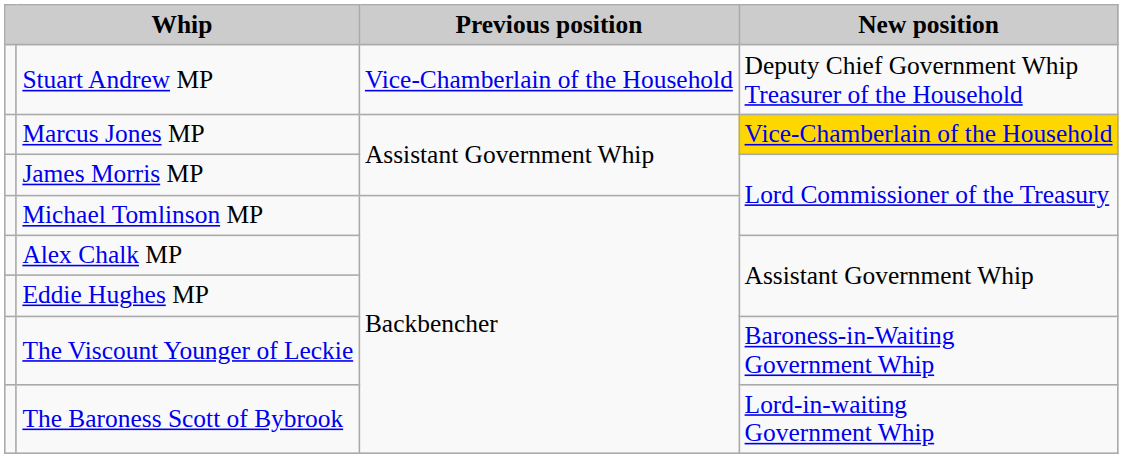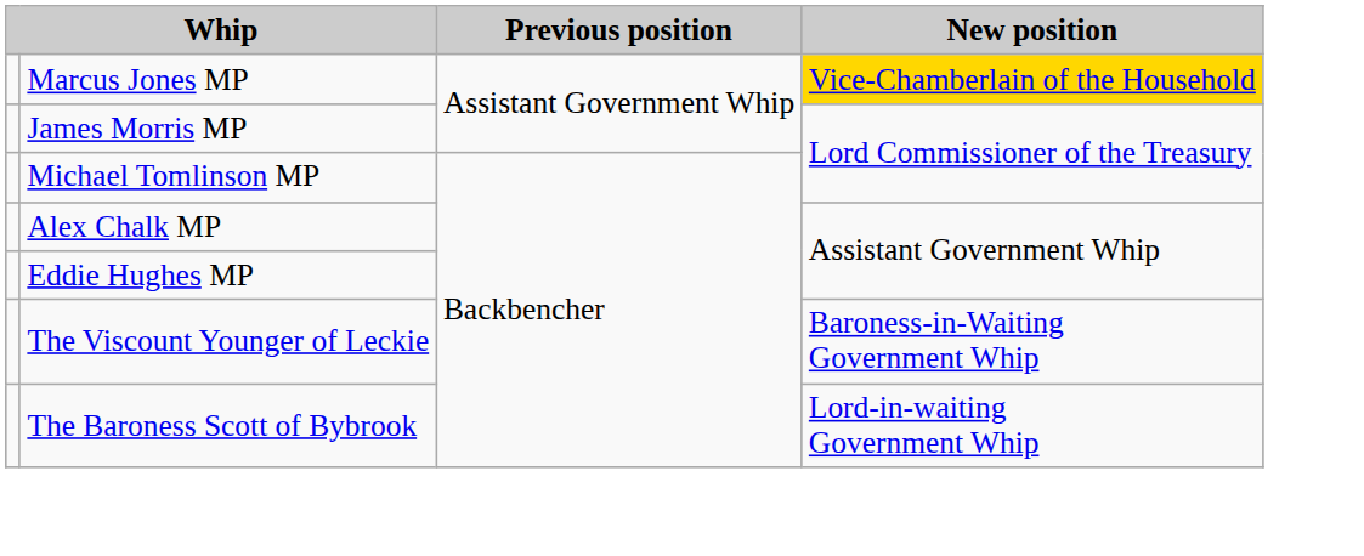 <table class="wikitable">
 <tr>
 <th scope="col" style="background:#ccc;" colspan=2>Whip</th>
 <th scope="col" style="background:#ccc;">Previous position</th>
 <th scope="col" style="background:#ccc;">New position</th>
-</tr>
-<tr>
-<td></td>
-<td><a href='#'>Stuart Andrew</a> MP</td>
-<td><a href='#'>Vice-Chamberlain of the Household</a></td>
-<td>Deputy Chief Government Whip<br> <a href='#'>Treasurer of the Household</a></td>
 </tr>
 <tr>
 <td></td>
 <td><a href='#'>Marcus Jones</a> MP</td>
 <td rowspan=2>Assistant Government Whip</td>
 <td style="background: gold;"><a href='#'>Vice-Chamberlain of the Household</a></td>
 </tr>
 <tr>
 <td></td>
 <td><a href='#'>James Morris</a> MP</td>
 <td rowspan=2><a href='#'>Lord Commissioner of the Treasury</a></td>
 </tr>
 <tr>
 <td></td>
 <td><a href='#'>Michael Tomlinson</a> MP</td>
 <td rowspan=5>Backbencher</td>
 </tr>
 <tr>
 <td></td>
 <td><a href='#'>Alex Chalk</a> MP</td>
 <td rowspan=2>Assistant Government Whip</td>
 </tr>
 <tr>
 <td></td>
 <td><a href='#'>Eddie Hughes</a> MP</td>
 </tr>
 <tr>
 <td></td>
 <td><a href='#'>The Viscount Younger of Leckie</a></td>
 <td rowspan3=><a href='#'>Baroness-in-Waiting</a><br><a href='#'>Government Whip</a></td>
 </tr>
 <tr>
 <td></td>
 <td><a href='#'>The Baroness Scott of Bybrook</a></td>
 <td rowspan3=><a href='#'>Lord-in-waiting</a><br><a href='#'>Government Whip</a></td>
 </tr>
 </table>
